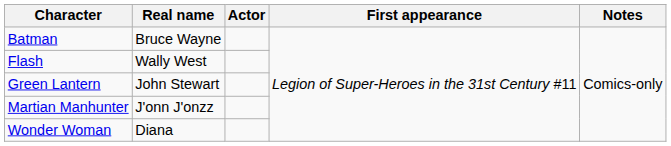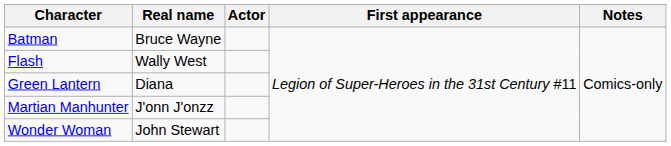 <table class="wikitable">
 <tr>
 <th>Character</th>
 <th>Real name</th>
 <th>Actor</th>
 <th>First appearance</th>
 <th>Notes</th>
 </tr>
 <tr>
 <td><a href='#'>Batman</a></td>
 <td>Bruce Wayne</td>
 <td></td>
 <td rowspan="5"><em>Legion of Super-Heroes in the 31st Century</em> #11</td>
 <td rowspan="5">Comics-only</td>
 </tr>
 <tr>
 <td><a href='#'>Flash</a></td>
 <td>Wally West</td>
 <td></td>
 </tr>
 <tr>
 <td><a href='#'>Green Lantern</a></td>
-<td>John Stewart</td>
+<td>Diana</td>
 <td></td>
 </tr>
 <tr>
 <td><a href='#'>Martian Manhunter</a></td>
 <td>J'onn J'onzz</td>
 <td></td>
 </tr>
 <tr>
 <td><a href='#'>Wonder Woman</a></td>
-<td>Diana</td>
+<td>John Stewart</td>
 <td></td>
 </tr>
 </table>
